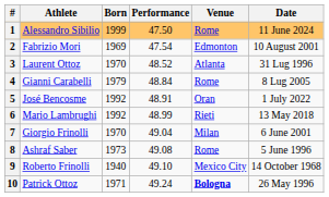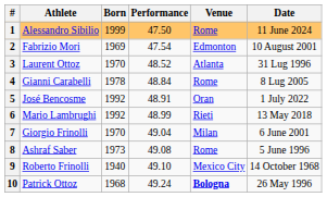 <table class="wikitable" style="font-size:90%; text-align:center;">
 <tr>
 <th>#</th>
 <th>Athlete</th>
 <th>Born</th>
 <th>Performance</th>
 <th>Venue</th>
 <th>Date</th>
 </tr>
 <tr bgcolor=ffc569>
 <th>1</th>
 <td align=left><a href='#'>Alessandro Sibilio</a></td>
 <td>1999</td>
 <td>47.50</td>
 <td align=left> <a href='#'>Rome</a></td>
 <td>11 June 2024</td>
 </tr>
 <tr>
 <th>2</th>
 <td align=left><a href='#'>Fabrizio Mori</a></td>
 <td>1969</td>
 <td>47.54</td>
 <td align=left> <a href='#'>Edmonton</a></td>
 <td>10 August 2001</td>
 </tr>
 <tr>
 <th>3</th>
 <td align=left><a href='#'>Laurent Ottoz</a></td>
 <td>1970</td>
 <td>48.52</td>
 <td align=left> <a href='#'>Atlanta</a></td>
 <td>31 Lug 1996</td>
 </tr>
 <tr>
 <th>4</th>
 <td align=left><a href='#'>Gianni Carabelli</a></td>
-<td>1979</td>
+<td>1978</td>
 <td>48.84</td>
 <td align=left> <a href='#'>Rome</a></td>
 <td>8 Lug 2005</td>
 </tr>
 <tr>
 <th>5</th>
 <td align=left><a href='#'>José Bencosme</a></td>
 <td>1992</td>
 <td>48.91</td>
 <td align=left> <a href='#'>Oran</a></td>
 <td>1 July 2022</td>
 </tr>
 <tr>
 <th>6</th>
 <td align=left><a href='#'>Mario Lambrughi</a></td>
 <td>1992</td>
 <td>48.99</td>
 <td align=left> <a href='#'>Rieti</a></td>
 <td>13 May 2018</td>
 </tr>
 <tr>
 <th>7</th>
 <td align=left><a href='#'>Giorgio Frinolli</a></td>
 <td>1970</td>
 <td>49.04</td>
 <td align=left> <a href='#'>Milan</a></td>
 <td>6 June 2001</td>
 </tr>
 <tr>
 <th>8</th>
 <td align=left><a href='#'>Ashraf Saber</a></td>
 <td>1973</td>
 <td>49.08</td>
 <td align=left> <a href='#'>Rome</a></td>
 <td>5 June 1996</td>
 </tr>
 <tr>
 <th>9</th>
 <td align=left><a href='#'>Roberto Frinolli</a></td>
 <td>1940</td>
 <td>49.10</td>
 <td align=left> <a href='#'>Mexico City</a></td>
 <td>14 October 1968</td>
 </tr>
 <tr>
 <th>10</th>
 <td align=left><a href='#'>Patrick Ottoz</a></td>
-<td>1971</td>
+<td>1968</td>
 <td>49.24</td>
 <td align=left><strong> <a href='#'>Bologna</a></strong></td>
 <td>26 May 1996</td>
 </tr>
 </table>
